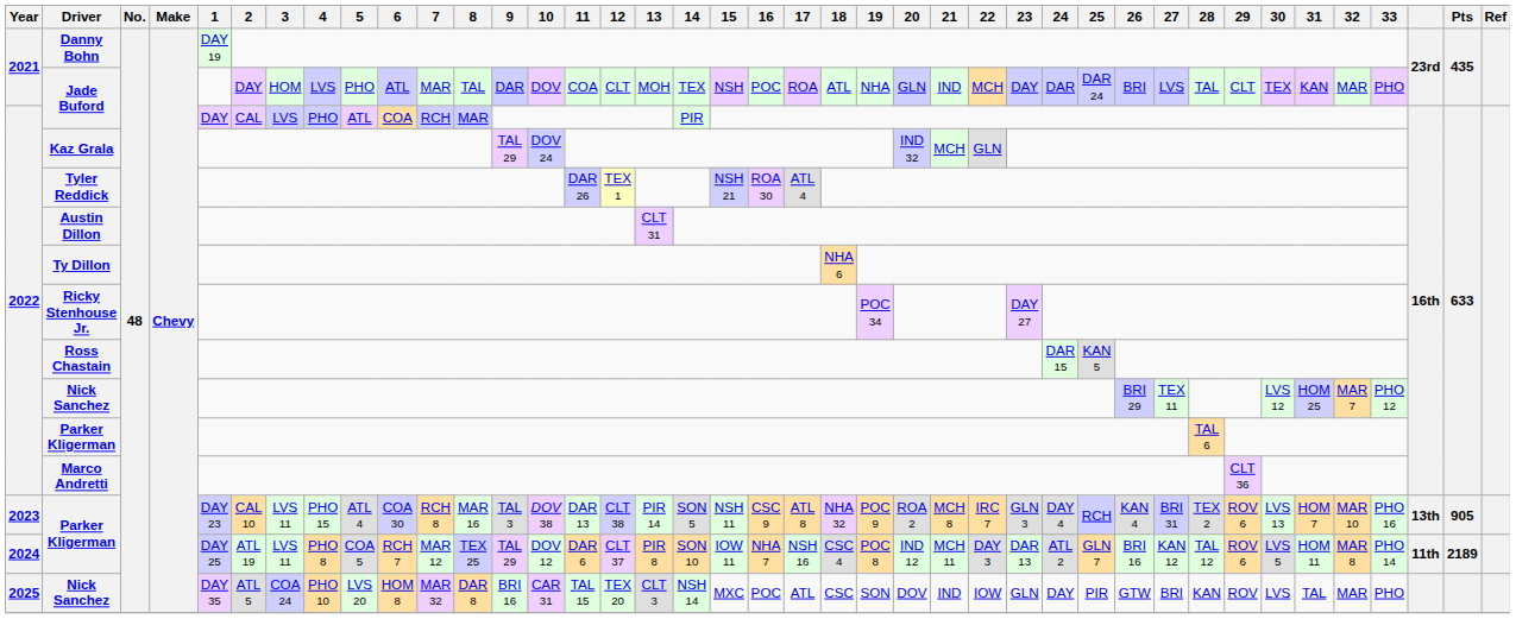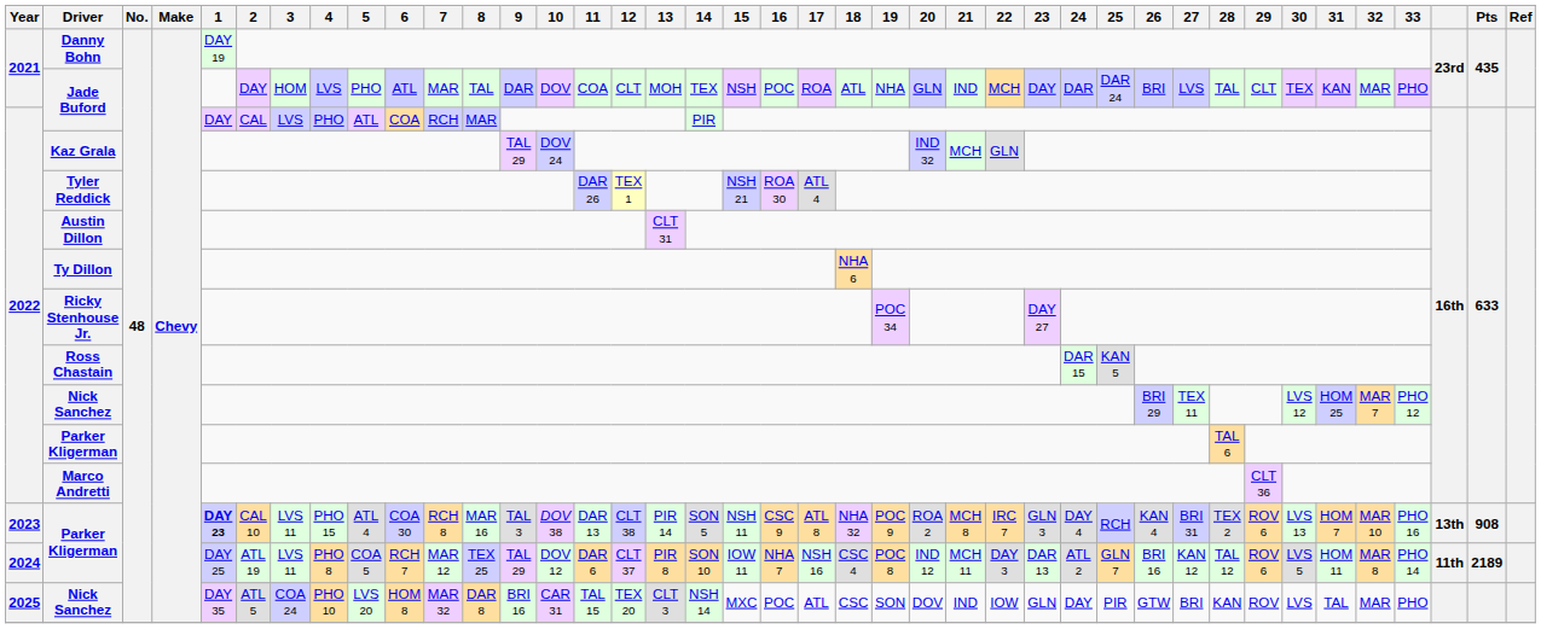 <table class="wikitable" style="text-align:center; font-size:75%">
 <tr>
 <th>Year</th>
 <th>Driver</th>
 <th>No.</th>
 <th>Make</th>
 <th>1</th>
 <th>2</th>
 <th>3</th>
 <th>4</th>
 <th>5</th>
 <th>6</th>
 <th>7</th>
 <th>8</th>
 <th>9</th>
 <th>10</th>
 <th>11</th>
 <th>12</th>
 <th>13</th>
 <th>14</th>
 <th>15</th>
 <th>16</th>
 <th>17</th>
 <th>18</th>
 <th>19</th>
 <th>20</th>
 <th>21</th>
 <th>22</th>
 <th>23</th>
 <th>24</th>
 <th>25</th>
 <th>26</th>
 <th>27</th>
 <th>28</th>
 <th>29</th>
 <th>30</th>
 <th>31</th>
 <th>32</th>
 <th>33</th>
 <th></th>
 <th>Pts</th>
 <th>Ref</th>
 </tr>
 <tr>
 <th rowspan=2><a href='#'>2021</a></th>
 <th><a href='#'>Danny Bohn</a></th>
 <th rowspan="15">48</th>
 <th rowspan="15"><a href='#'>Chevy</a></th>
 <td style="background:#DFFFDF;"><a href='#'>DAY</a><br><small>19</small></td>
 <td colspan=32></td>
 <th rowspan=2>23rd</th>
 <th rowspan=2>435</th>
 <th rowspan=2></th>
 </tr>
 <tr>
 <th rowspan=2><a href='#'>Jade Buford</a></th>
 <td></td>
 <td style="background:#EFCFFF;"><a href='#'>DAY</a><br></td>
 <td style="background:#DFFFDF;"><a href='#'>HOM</a><br></td>
 <td style="background:#CFCFFF;"><a href='#'>LVS</a><br></td>
 <td style="background:#DFFFDF;"><a href='#'>PHO</a><br></td>
 <td style="background:#CFCFFF;"><a href='#'>ATL</a><br></td>
 <td style="background:#DFFFDF;"><a href='#'>MAR</a><br></td>
 <td style="background:#DFFFDF;"><a href='#'>TAL</a><br></td>
 <td style="background:#CFCFFF;"><a href='#'>DAR</a><br></td>
 <td style="background:#EFCFFF;"><a href='#'>DOV</a><br></td>
 <td style="background:#DFFFDF;"><a href='#'>COA</a><br></td>
 <td style="background:#DFFFDF;"><a href='#'>CLT</a><br></td>
 <td style="background:#DFFFDF;"><a href='#'>MOH</a><br></td>
 <td style="background:#DFFFDF;"><a href='#'>TEX</a><br></td>
 <td style="background:#EFCFFF;"><a href='#'>NSH</a><br></td>
 <td style="background:#DFFFDF;"><a href='#'>POC</a><br></td>
 <td style="background:#EFCFFF;"><a href='#'>ROA</a><br></td>
 <td style="background:#DFFFDF;"><a href='#'>ATL</a><br></td>
 <td style="background:#DFFFDF;"><a href='#'>NHA</a><br></td>
 <td style="background:#CFCFFF;"><a href='#'>GLN</a><br></td>
 <td style="background:#DFFFDF;"><a href='#'>IND</a><br></td>
 <td style="background:#FFDF9F;"><a href='#'>MCH</a><br></td>
 <td style="background:#CFCFFF;"><a href='#'>DAY</a><br></td>
 <td style="background:#CFCFFF;"><a href='#'>DAR</a><br></td>
 <td style="background:#CFCFFF;"><a href='#'>DAR</a><br><small>24</small></td>
 <td style="background:#CFCFFF;"><a href='#'>BRI</a><br></td>
 <td style="background:#CFCFFF;"><a href='#'>LVS</a><br></td>
 <td style="background:#DFFFDF;"><a href='#'>TAL</a><br></td>
 <td style="background:#DFFFDF;"><a href='#'>CLT</a><br></td>
 <td style="background:#EFCFFF;"><a href='#'>TEX</a><br></td>
 <td style="background:#EFCFFF;"><a href='#'>KAN</a><br></td>
 <td style="background:#DFFFDF;"><a href='#'>MAR</a><br></td>
 <td style="background:#EFCFFF;"><a href='#'>PHO</a><br></td>
 </tr>
 <tr>
 <th rowspan="10"><a href='#'>2022</a></th>
 <td style="background:#EFCFFF;"><a href='#'>DAY</a><br></td>
 <td style="background:#EFCFFF;"><a href='#'>CAL</a><br></td>
 <td style="background:#CFCFFF;"><a href='#'>LVS</a><br></td>
 <td style="background:#CFCFFF;"><a href='#'>PHO</a><br></td>
 <td style="background:#EFCFFF;"><a href='#'>ATL</a><br></td>
 <td style="background:#FFDF9F;"><a href='#'>COA</a><br></td>
 <td style="background:#CFCFFF;"><a href='#'>RCH</a><br></td>
 <td style="background:#CFCFFF;"><a href='#'>MAR</a><br></td>
 <td colspan=5></td>
 <td style="background:#DFFFDF;"><a href='#'>PIR</a><br></td>
 <td colspan="19"></td>
 <th rowspan="10">16th</th>
 <th rowspan="10">633</th>
 <th rowspan="10"></th>
 </tr>
 <tr>
 <th><a href='#'>Kaz Grala</a></th>
 <td colspan=8></td>
 <td style="background:#EFCFFF;"><a href='#'>TAL</a><br><small>29</small></td>
 <td style="background:#CFCFFF;"><a href='#'>DOV</a><br><small>24</small></td>
 <td colspan="9"></td>
 <td style="background:#CFCFFF;"><a href='#'>IND</a><br><small>32</small></td>
 <td style="background:#DFFFDF;"><a href='#'>MCH</a> <br></td>
 <td style="background:#DFDFDF;"><a href='#'>GLN</a> <br></td>
 <td colspan="11"></td>
 </tr>
 <tr>
 <th><a href='#'>Tyler Reddick</a></th>
 <td colspan=10></td>
 <td style="background:#CFCFFF;"><a href='#'>DAR</a><br><small>26</small></td>
 <td style="background:#FFFFBF;"><a href='#'>TEX</a><br><small>1</small></td>
 <td colspan=2></td>
 <td style="background:#CFCFFF;"><a href='#'>NSH</a><br><small>21</small></td>
 <td style="background:#EFCFFF;"><a href='#'>ROA</a><br><small>30</small></td>
 <td style="background:#DFDFDF;"><a href='#'>ATL</a><br><small>4</small></td>
 <td colspan=16></td>
 </tr>
 <tr>
 <th><a href='#'>Austin Dillon</a></th>
 <td colspan=12></td>
 <td style="background:#EFCFFF;"><a href='#'>CLT</a><br><small>31</small></td>
 <td colspan=20></td>
 </tr>
 <tr>
 <th><a href='#'>Ty Dillon</a></th>
 <td colspan=17></td>
 <td style="background:#FFDF9F;"><a href='#'>NHA</a><br><small>6</small></td>
 <td colspan=15></td>
 </tr>
 <tr>
 <th><a href='#'>Ricky Stenhouse Jr.</a></th>
 <td colspan="18"></td>
 <td style="background:#EFCFFF;"><a href='#'>POC</a> <br><small>34</small></td>
 <td colspan="3"></td>
 <td style="background:#EFCFFF;"><a href='#'>DAY</a><br><small>27</small></td>
 <td colspan="10"></td>
 </tr>
 <tr>
 <th><a href='#'>Ross Chastain</a></th>
 <td colspan="23"></td>
 <td style="background:#DFFFDF;"><a href='#'>DAR</a><br><small>15</small></td>
 <td style="background:#DFDFDF;"><a href='#'>KAN</a> <br><small>5</small></td>
 <td colspan="8"></td>
 </tr>
 <tr>
 <th><a href='#'>Nick Sanchez</a></th>
 <td colspan="25"></td>
 <td style="background:#CFCFFF;"><a href='#'>BRI</a><br><small>29</small></td>
 <td style="background:#DFFFDF;"><a href='#'>TEX</a><br><small>11</small></td>
 <td colspan="2"></td>
 <td style="background:#DFFFDF;"><a href='#'>LVS</a><br><small>12</small></td>
 <td style="background:#CFCFFF;"><a href='#'>HOM</a><br><small>25</small></td>
 <td style="background:#FFDF9F;"><a href='#'>MAR</a> <br><small>7</small></td>
 <td style="background:#DFFFDF;"><a href='#'>PHO</a><br><small>12</small></td>
 </tr>
 <tr>
 <th><a href='#'>Parker Kligerman</a></th>
 <td colspan=27></td>
 <td style="background:#FFDF9F;"><a href='#'>TAL</a><br><small>6</small></td>
 <td colspan=5></td>
 </tr>
 <tr>
 <th><a href='#'>Marco Andretti</a></th>
 <td colspan="28"></td>
 <td style="background:#EFCFFF;"><a href='#'>CLT</a><br><small>36</small></td>
 <td colspan="4"></td>
 </tr>
 <tr>
 <th><a href='#'>2023</a></th>
 <th rowspan=2><a href='#'>Parker Kligerman</a></th>
-<td style="background:#CFCFFF;"><a href='#'>DAY</a><br><small>23</small></td>
+<td style="background:#CFCFFF;"><strong><a href='#'>DAY</a><br><small>23</small></strong></td>
 <td style="background:#FFDF9F;"><a href='#'>CAL</a><br><small>10</small></td>
 <td style="background:#DFFFDF;"><a href='#'>LVS</a><br><small>11</small></td>
 <td style="background:#DFFFDF;"><a href='#'>PHO</a><br><small>15</small></td>
 <td style="background:#DFDFDF;"><a href='#'>ATL</a><br><small>4</small></td>
 <td style="background:#CFCFFF;"><a href='#'>COA</a><br><small>30</small></td>
 <td style="background:#FFDF9F;"><a href='#'>RCH</a><br><small>8</small></td>
 <td style="background:#DFFFDF;"><a href='#'>MAR</a><br><small>16</small></td>
 <td style="background:#DFDFDF;"><a href='#'>TAL</a><br><small>3</small></td>
 <td style="background:#EFCFFF;"><em><a href='#'>DOV</a></em><br><small>38</small></td>
 <td style="background:#DFFFDF;"><a href='#'>DAR</a><br><small>13</small></td>
 <td style="background:#CFCFFF;"><a href='#'>CLT</a><br><small>38</small></td>
 <td style="background:#DFFFDF;"><a href='#'>PIR</a><br><small>14</small></td>
 <td style="background:#DFDFDF;"><a href='#'>SON</a><br><small>5</small></td>
 <td style="background:#DFFFDF;"><a href='#'>NSH</a><br><small>11</small></td>
 <td style="background:#FFDF9F;"><a href='#'>CSC</a><br><small>9</small></td>
 <td style="background:#FFDF9F;"><a href='#'>ATL</a><br><small>8</small></td>
 <td style="background:#EFCFFF;"><a href='#'>NHA</a><br><small>32</small></td>
 <td style="background:#FFDF9F;"><a href='#'>POC</a><br><small>9</small></td>
 <td style="background:#DFDFDF;"><a href='#'>ROA</a><br><small>2</small></td>
 <td style="background:#FFDF9F;"><a href='#'>MCH</a><br><small>8</small></td>
 <td style="background:#FFDF9F;"><a href='#'>IRC</a><br><small>7</small></td>
 <td style="background:#DFDFDF;"><a href='#'>GLN</a><br><small>3</small></td>
 <td style="background:#DFDFDF;"><a href='#'>DAY</a><br><small>4</small></td>
 <td style="background:#CFCFFF;"><a href='#'>RCH</a><br></td>
 <td style="background:#DFDFDF;"><a href='#'>KAN</a><br><small>4</small></td>
 <td style="background:#CFCFFF;"><a href='#'>BRI</a><br><small>31</small></td>
 <td style="background:#DFDFDF;"><a href='#'>TEX</a><br><small>2</small></td>
 <td style="background:#FFDF9F;"><a href='#'>ROV</a><br><small>6</small></td>
 <td style="background:#DFFFDF;"><a href='#'>LVS</a><br><small>13</small></td>
 <td style="background:#FFDF9F;"><a href='#'>HOM</a><br><small>7</small></td>
 <td style="background:#FFDF9F;"><a href='#'>MAR</a><br><small>10</small></td>
 <td style="background:#DFFFDF;"><a href='#'>PHO</a><br><small>16</small></td>
 <th>13th</th>
-<th>905</th>
+<th>908</th>
 <th></th>
 </tr>
 <tr>
 <th><a href='#'>2024</a></th>
 <td style="background:#CFCFFF;"><a href='#'>DAY</a><br><small>25</small></td>
 <td style="background:#DFFFDF;"><a href='#'>ATL</a><br><small>19</small></td>
 <td style="background:#DFFFDF;"><a href='#'>LVS</a><br><small>11</small></td>
 <td style="background:#FFDF9F;"><a href='#'>PHO</a><br><small>8</small></td>
 <td style="background:#DFDFDF;"><a href='#'>COA</a><br><small>5</small></td>
 <td style="background:#FFDF9F;"><a href='#'>RCH</a><br><small>7</small></td>
 <td style="background:#DFFFDF;"><a href='#'>MAR</a><br><small>12</small></td>
 <td style="background:#CFCFFF;"><a href='#'>TEX</a><br><small>25</small></td>
 <td style="background:#EFCFFF;"><a href='#'>TAL</a><br><small>29</small></td>
 <td style="background:#DFFFDF;"><a href='#'>DOV</a><br><small>12</small></td>
 <td style="background:#FFDF9F;"><a href='#'>DAR</a><br><small>6</small></td>
 <td style="background:#EFCFFF;"><a href='#'>CLT</a><br><small>37</small></td>
 <td style="background:#FFDF9F;"><a href='#'>PIR</a><br><small>8</small></td>
 <td style="background:#FFDF9F;"><a href='#'>SON</a><br><small>10</small></td>
 <td style="background:#DFFFDF;"><a href='#'>IOW</a><br><small>11</small></td>
 <td style="background:#FFDF9F;"><a href='#'>NHA</a><br><small>7</small></td>
 <td style="background:#DFFFDF;"><a href='#'>NSH</a><br><small>16</small></td>
 <td style="background:#DFDFDF;"><a href='#'>CSC</a><br><small>4</small></td>
 <td style="background:#FFDF9F;"><a href='#'>POC</a><br><small>8</small></td>
 <td style="background:#DFFFDF;"><a href='#'>IND</a><br><small>12</small></td>
 <td style="background:#DFFFDF;"><a href='#'>MCH</a><br><small>11</small></td>
 <td style="background:#DFDFDF;"><a href='#'>DAY</a><br><small>3</small></td>
 <td style="background:#DFFFDF;"><a href='#'>DAR</a><br><small>13</small></td>
 <td style="background:#DFDFDF;"><a href='#'>ATL</a><br><small>2</small></td>
 <td style="background:#FFDF9F;"><a href='#'>GLN</a><br><small>7</small></td>
 <td style="background:#DFFFDF;"><a href='#'>BRI</a><br><small>16</small></td>
 <td style="background:#DFFFDF;"><a href='#'>KAN</a><br><small>12</small></td>
 <td style="background:#DFFFDF;"><a href='#'>TAL</a><br><small>12</small></td>
 <td style="background:#FFDF9F;"><a href='#'>ROV</a><br><small>6</small></td>
 <td style="background:#DFDFDF;"><a href='#'>LVS</a><br><small>5</small></td>
 <td style="background:#DFFFDF;"><a href='#'>HOM</a><br><small>11</small></td>
 <td style="background:#FFDF9F;"><a href='#'>MAR</a><br><small>8</small></td>
 <td style="background:#DFFFDF;"><a href='#'>PHO</a><br><small>14</small></td>
 <th>11th</th>
 <th>2189</th>
 <th></th>
 </tr>
 <tr>
 <th><a href='#'>2025</a></th>
 <th><a href='#'>Nick Sanchez</a></th>
 <td style="background:#EFCFFF;"><a href='#'>DAY</a><br><small>35</small></td>
 <td style="background:#DFDFDF;"><a href='#'>ATL</a><br><small>5</small></td>
 <td style="background:#CFCFFF;"><a href='#'>COA</a><br><small>24</small></td>
 <td style="background:#FFDF9F;"><a href='#'>PHO</a><br><small>10</small></td>
 <td style="background:#DFFFDF;"><a href='#'>LVS</a><br><small>20</small></td>
 <td style="background:#FFDF9F;"><a href='#'>HOM</a><br><small>8</small></td>
 <td style="background:#EFCFFF;"><a href='#'>MAR</a><br><small>32</small></td>
 <td style="background:#FFDF9F;"><a href='#'>DAR</a><br><small>8</small></td>
 <td style="background:#DFFFDF;"><a href='#'>BRI</a><br><small>16</small></td>
 <td style="background:#EFCFFF;"><a href='#'>CAR</a><br><small>31</small></td>
 <td style="background:#DFFFDF;"><a href='#'>TAL</a><br><small>15</small></td>
 <td style="background:#DFFFDF;"><a href='#'>TEX</a><br><small>20</small></td>
 <td style="background:#DFDFDF;"><a href='#'>CLT</a><br><small>3</small></td>
 <td style="background:#DFFFDF;"><a href='#'>NSH</a><br><small>14</small></td>
 <td><a href='#'>MXC</a></td>
 <td><a href='#'>POC</a></td>
 <td><a href='#'>ATL</a></td>
 <td><a href='#'>CSC</a></td>
 <td><a href='#'>SON</a></td>
 <td><a href='#'>DOV</a></td>
 <td><a href='#'>IND</a></td>
 <td><a href='#'>IOW</a></td>
 <td><a href='#'>GLN</a></td>
 <td><a href='#'>DAY</a></td>
 <td><a href='#'>PIR</a></td>
 <td><a href='#'>GTW</a></td>
 <td><a href='#'>BRI</a></td>
 <td><a href='#'>KAN</a></td>
 <td><a href='#'>ROV</a></td>
 <td><a href='#'>LVS</a></td>
 <td><a href='#'>TAL</a></td>
 <td><a href='#'>MAR</a></td>
 <td><a href='#'>PHO</a></td>
 <th></th>
 <th></th>
 <th></th>
 </tr>
 <tr>
 </tr>
 </table>
